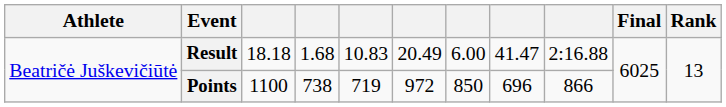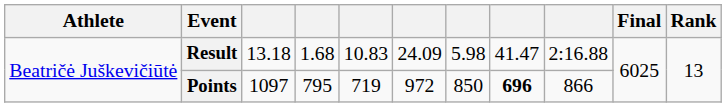 <table class=wikitable style=font-size:90%>
 <tr>
 <th>Athlete</th>
 <th>Event</th>
 <th></th>
 <th></th>
 <th></th>
 <th></th>
 <th></th>
 <th></th>
 <th></th>
 <th>Final</th>
 <th>Rank</th>
 </tr>
 <tr align=center>
 <td rowspan=2 align=left><a href='#'>Beatričė Juškevičiūtė</a></td>
 <th style=font-size:95%>Result</th>
-<td>18.18</td>
+<td>13.18</td>
 <td>1.68</td>
 <td>10.83</td>
-<td>20.49</td>
-<td>6.00</td>
+<td>24.09</td>
+<td>5.98</td>
 <td>41.47</td>
 <td>2:16.88</td>
 <td rowspan=2>6025</td>
 <td rowspan=2>13</td>
 </tr>
 <tr align=center>
 <th style=font-size:95%>Points</th>
-<td>1100</td>
-<td>738</td>
+<td>1097</td>
+<td>795</td>
 <td>719</td>
 <td>972</td>
 <td>850</td>
-<td>696</td>
+<td><strong>696</strong></td>
 <td>866</td>
 </tr>
 </table>
